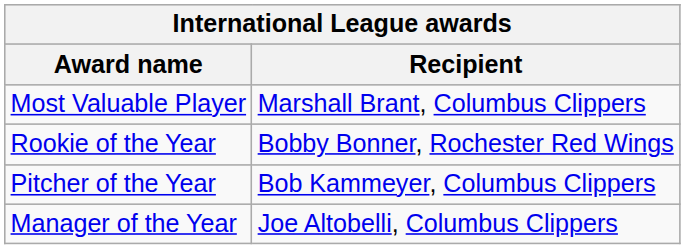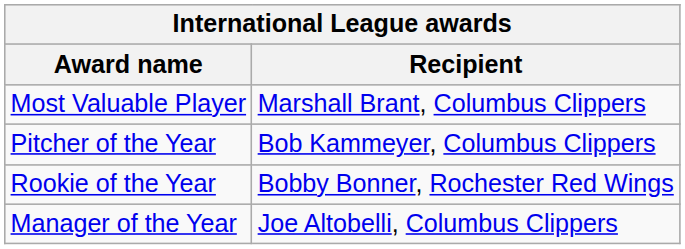 <table class="wikitable">
 <tr>
 <th colspan="2">International League awards</th>
 </tr>
 <tr>
 <th>Award name</th>
 <th>Recipient</th>
 </tr>
 <tr>
 <td><a href='#'>Most Valuable Player</a></td>
 <td><a href='#'>Marshall Brant</a>, <a href='#'>Columbus Clippers</a></td>
 </tr>
 <tr>
+<td><a href='#'>Pitcher of the Year</a></td>
+<td><a href='#'>Bob Kammeyer</a>, <a href='#'>Columbus Clippers</a></td>
+</tr>
+<tr>
 <td><a href='#'>Rookie of the Year</a></td>
 <td><a href='#'>Bobby Bonner</a>, <a href='#'>Rochester Red Wings</a></td>
-</tr>
-<tr>
-<td><a href='#'>Pitcher of the Year</a></td>
-<td><a href='#'>Bob Kammeyer</a>, <a href='#'>Columbus Clippers</a></td>
 </tr>
 <tr>
 <td><a href='#'>Manager of the Year</a></td>
 <td><a href='#'>Joe Altobelli</a>, <a href='#'>Columbus Clippers</a></td>
 </tr>
 </table>
